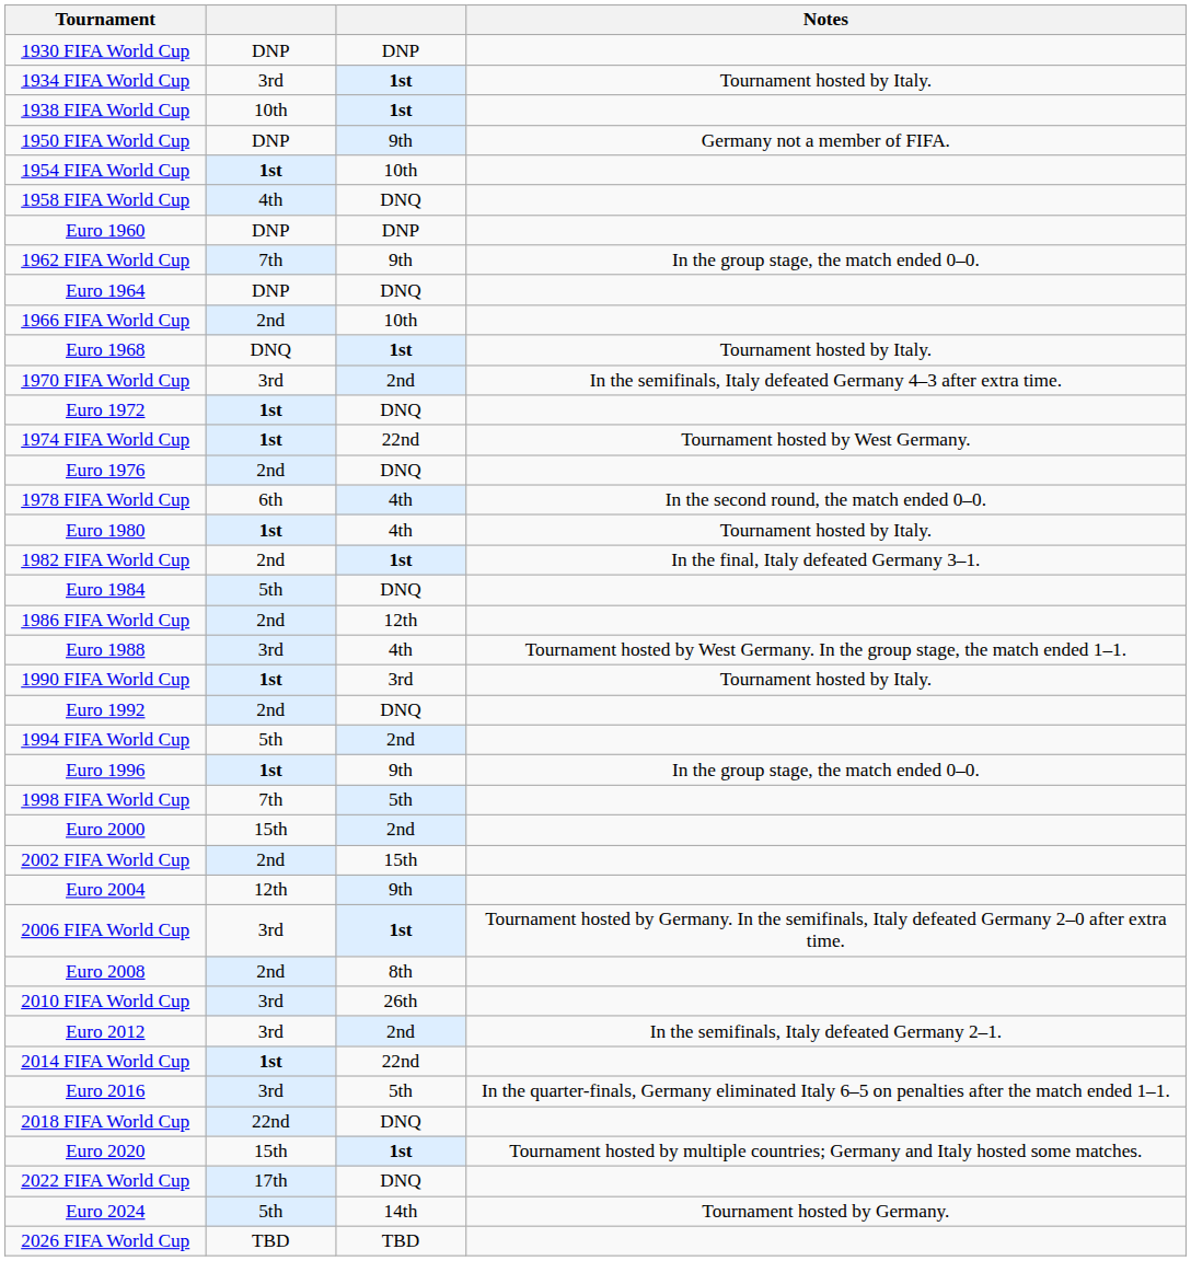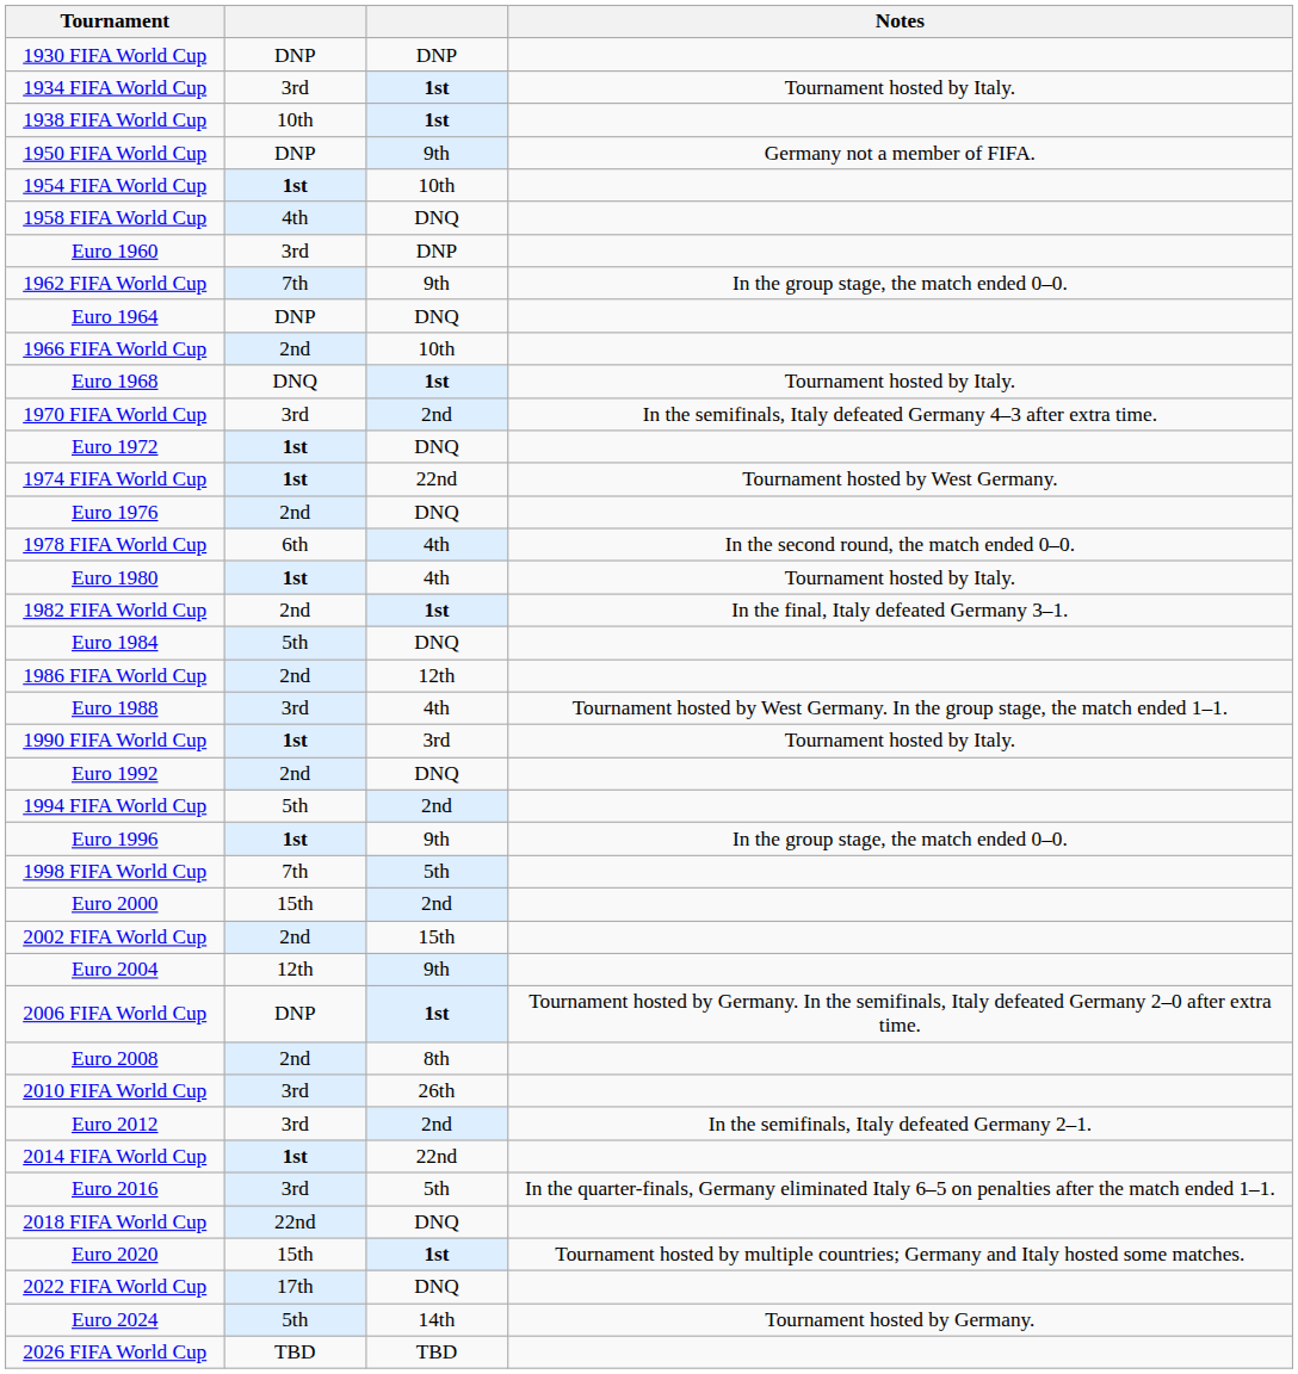 <table class="wikitable" style="text-align:center; width:1000px;">
 <tr>
 <th width=17%>Tournament</th>
 <th width=11%></th>
 <th width=11%></th>
 <th width=61%>Notes</th>
 </tr>
 <tr>
 <td><a href='#'>1930 FIFA World Cup</a></td>
 <td>DNP</td>
 <td>DNP</td>
 <td></td>
 </tr>
 <tr>
 <td><a href='#'>1934 FIFA World Cup</a></td>
 <td>3rd</td>
 <td style="background-color:#ddeeff;"><strong>1st</strong></td>
 <td>Tournament hosted by Italy.</td>
 </tr>
 <tr>
 <td><a href='#'>1938 FIFA World Cup</a></td>
 <td>10th</td>
 <td style="background-color:#ddeeff;"><strong>1st</strong></td>
 <td></td>
 </tr>
 <tr>
 <td><a href='#'>1950 FIFA World Cup</a></td>
 <td>DNP</td>
 <td style="background-color:#ddeeff;">9th</td>
 <td>Germany not a member of FIFA.</td>
 </tr>
 <tr>
 <td><a href='#'>1954 FIFA World Cup</a></td>
 <td style="background-color:#ddeeff;"><strong>1st</strong></td>
 <td>10th</td>
 <td></td>
 </tr>
 <tr>
 <td><a href='#'>1958 FIFA World Cup</a></td>
 <td style="background-color:#ddeeff;">4th</td>
 <td>DNQ</td>
 <td></td>
 </tr>
 <tr>
 <td><a href='#'>Euro 1960</a></td>
-<td>DNP</td>
+<td>3rd</td>
 <td>DNP</td>
 <td></td>
 </tr>
 <tr>
 <td><a href='#'>1962 FIFA World Cup</a></td>
 <td style="background-color:#ddeeff;">7th</td>
 <td>9th</td>
 <td>In the group stage, the match ended 0–0.</td>
 </tr>
 <tr>
 <td><a href='#'>Euro 1964</a></td>
 <td>DNP</td>
 <td>DNQ</td>
 <td></td>
 </tr>
 <tr>
 <td><a href='#'>1966 FIFA World Cup</a></td>
 <td style="background-color:#ddeeff;">2nd</td>
 <td>10th</td>
 <td></td>
 </tr>
 <tr>
 <td><a href='#'>Euro 1968</a></td>
 <td>DNQ</td>
 <td style="background-color:#ddeeff;"><strong>1st</strong></td>
 <td>Tournament hosted by Italy.</td>
 </tr>
 <tr>
 <td><a href='#'>1970 FIFA World Cup</a></td>
 <td>3rd</td>
 <td style="background-color:#ddeeff;">2nd</td>
 <td>In the semifinals, Italy defeated Germany 4–3 after extra time.</td>
 </tr>
 <tr>
 <td><a href='#'>Euro 1972</a></td>
 <td style="background-color:#ddeeff;"><strong>1st</strong></td>
 <td>DNQ</td>
 <td></td>
 </tr>
 <tr>
 <td><a href='#'>1974 FIFA World Cup</a></td>
 <td style="background-color:#ddeeff;"><strong>1st</strong></td>
 <td>22nd</td>
 <td>Tournament hosted by West Germany.</td>
 </tr>
 <tr>
 <td><a href='#'>Euro 1976</a></td>
 <td style="background-color:#ddeeff;">2nd</td>
 <td>DNQ</td>
 <td></td>
 </tr>
 <tr>
 <td><a href='#'>1978 FIFA World Cup</a></td>
 <td>6th</td>
 <td style="background-color:#ddeeff;">4th</td>
 <td>In the second round, the match ended 0–0.</td>
 </tr>
 <tr>
 <td><a href='#'>Euro 1980</a></td>
 <td style="background-color:#ddeeff;"><strong>1st</strong></td>
 <td>4th</td>
 <td>Tournament hosted by Italy.</td>
 </tr>
 <tr>
 <td><a href='#'>1982 FIFA World Cup</a></td>
 <td>2nd</td>
 <td style="background-color:#ddeeff;"><strong>1st</strong></td>
 <td>In the final, Italy defeated Germany 3–1.</td>
 </tr>
 <tr>
 <td><a href='#'>Euro 1984</a></td>
 <td style="background-color:#ddeeff;">5th</td>
 <td>DNQ</td>
 <td></td>
 </tr>
 <tr>
 <td><a href='#'>1986 FIFA World Cup</a></td>
 <td style="background-color:#ddeeff;">2nd</td>
 <td>12th</td>
 <td></td>
 </tr>
 <tr>
 <td><a href='#'>Euro 1988</a></td>
 <td style="background-color:#ddeeff;">3rd</td>
 <td>4th</td>
 <td>Tournament hosted by West Germany. In the group stage, the match ended 1–1.</td>
 </tr>
 <tr>
 <td><a href='#'>1990 FIFA World Cup</a></td>
 <td style="background-color:#ddeeff;"><strong>1st</strong></td>
 <td>3rd</td>
 <td>Tournament hosted by Italy.</td>
 </tr>
 <tr>
 <td><a href='#'>Euro 1992</a></td>
 <td style="background-color:#ddeeff;">2nd</td>
 <td>DNQ</td>
 <td></td>
 </tr>
 <tr>
 <td><a href='#'>1994 FIFA World Cup</a></td>
 <td>5th</td>
 <td style="background-color:#ddeeff;">2nd</td>
 <td></td>
 </tr>
 <tr>
 <td><a href='#'>Euro 1996</a></td>
 <td style="background-color:#ddeeff;"><strong>1st</strong></td>
 <td>9th</td>
 <td>In the group stage, the match ended 0–0.</td>
 </tr>
 <tr>
 <td><a href='#'>1998 FIFA World Cup</a></td>
 <td>7th</td>
 <td style="background-color:#ddeeff;">5th</td>
 <td></td>
 </tr>
 <tr>
 <td><a href='#'>Euro 2000</a></td>
 <td>15th</td>
 <td style="background-color:#ddeeff;">2nd</td>
 <td></td>
 </tr>
 <tr>
 <td><a href='#'>2002 FIFA World Cup</a></td>
 <td style="background-color:#ddeeff;">2nd</td>
 <td>15th</td>
 <td></td>
 </tr>
 <tr>
 <td><a href='#'>Euro 2004</a></td>
 <td>12th</td>
 <td style="background-color:#ddeeff;">9th</td>
 <td></td>
 </tr>
 <tr>
 <td><a href='#'>2006 FIFA World Cup</a></td>
-<td>3rd</td>
+<td>DNP</td>
 <td style="background-color:#ddeeff;"><strong>1st</strong></td>
 <td>Tournament hosted by Germany. In the semifinals, Italy defeated Germany 2–0 after extra time.</td>
 </tr>
 <tr>
 <td><a href='#'>Euro 2008</a></td>
 <td style="background-color:#ddeeff;">2nd</td>
 <td>8th</td>
 <td></td>
 </tr>
 <tr>
 <td><a href='#'>2010 FIFA World Cup</a></td>
 <td style="background-color:#ddeeff;">3rd</td>
 <td>26th</td>
 <td></td>
 </tr>
 <tr>
 <td><a href='#'>Euro 2012</a></td>
 <td>3rd</td>
 <td style="background-color:#ddeeff;">2nd</td>
 <td>In the semifinals, Italy defeated Germany 2–1.</td>
 </tr>
 <tr>
 <td><a href='#'>2014 FIFA World Cup</a></td>
 <td style="background-color:#ddeeff;"><strong>1st</strong></td>
 <td>22nd</td>
 <td></td>
 </tr>
 <tr>
 <td><a href='#'>Euro 2016</a></td>
 <td style="background-color:#ddeeff;">3rd</td>
 <td>5th</td>
 <td>In the quarter-finals, Germany eliminated Italy 6–5 on penalties after the match ended 1–1.</td>
 </tr>
 <tr>
 <td><a href='#'>2018 FIFA World Cup</a></td>
 <td style="background-color:#ddeeff;">22nd</td>
 <td>DNQ</td>
 <td></td>
 </tr>
 <tr>
 <td><a href='#'>Euro 2020</a></td>
 <td>15th</td>
 <td style="background-color:#ddeeff;"><strong>1st</strong></td>
 <td>Tournament hosted by multiple countries; Germany and Italy hosted some matches.</td>
 </tr>
 <tr>
 <td><a href='#'>2022 FIFA World Cup</a></td>
 <td style="background-color:#ddeeff;">17th</td>
 <td>DNQ</td>
 <td></td>
 </tr>
 <tr>
 <td><a href='#'>Euro 2024</a></td>
 <td style="background-color:#ddeeff;">5th</td>
 <td>14th</td>
 <td>Tournament hosted by Germany.</td>
 </tr>
 <tr>
 <td><a href='#'>2026 FIFA World Cup</a></td>
 <td>TBD</td>
 <td>TBD</td>
 <td></td>
 </tr>
 </table>
